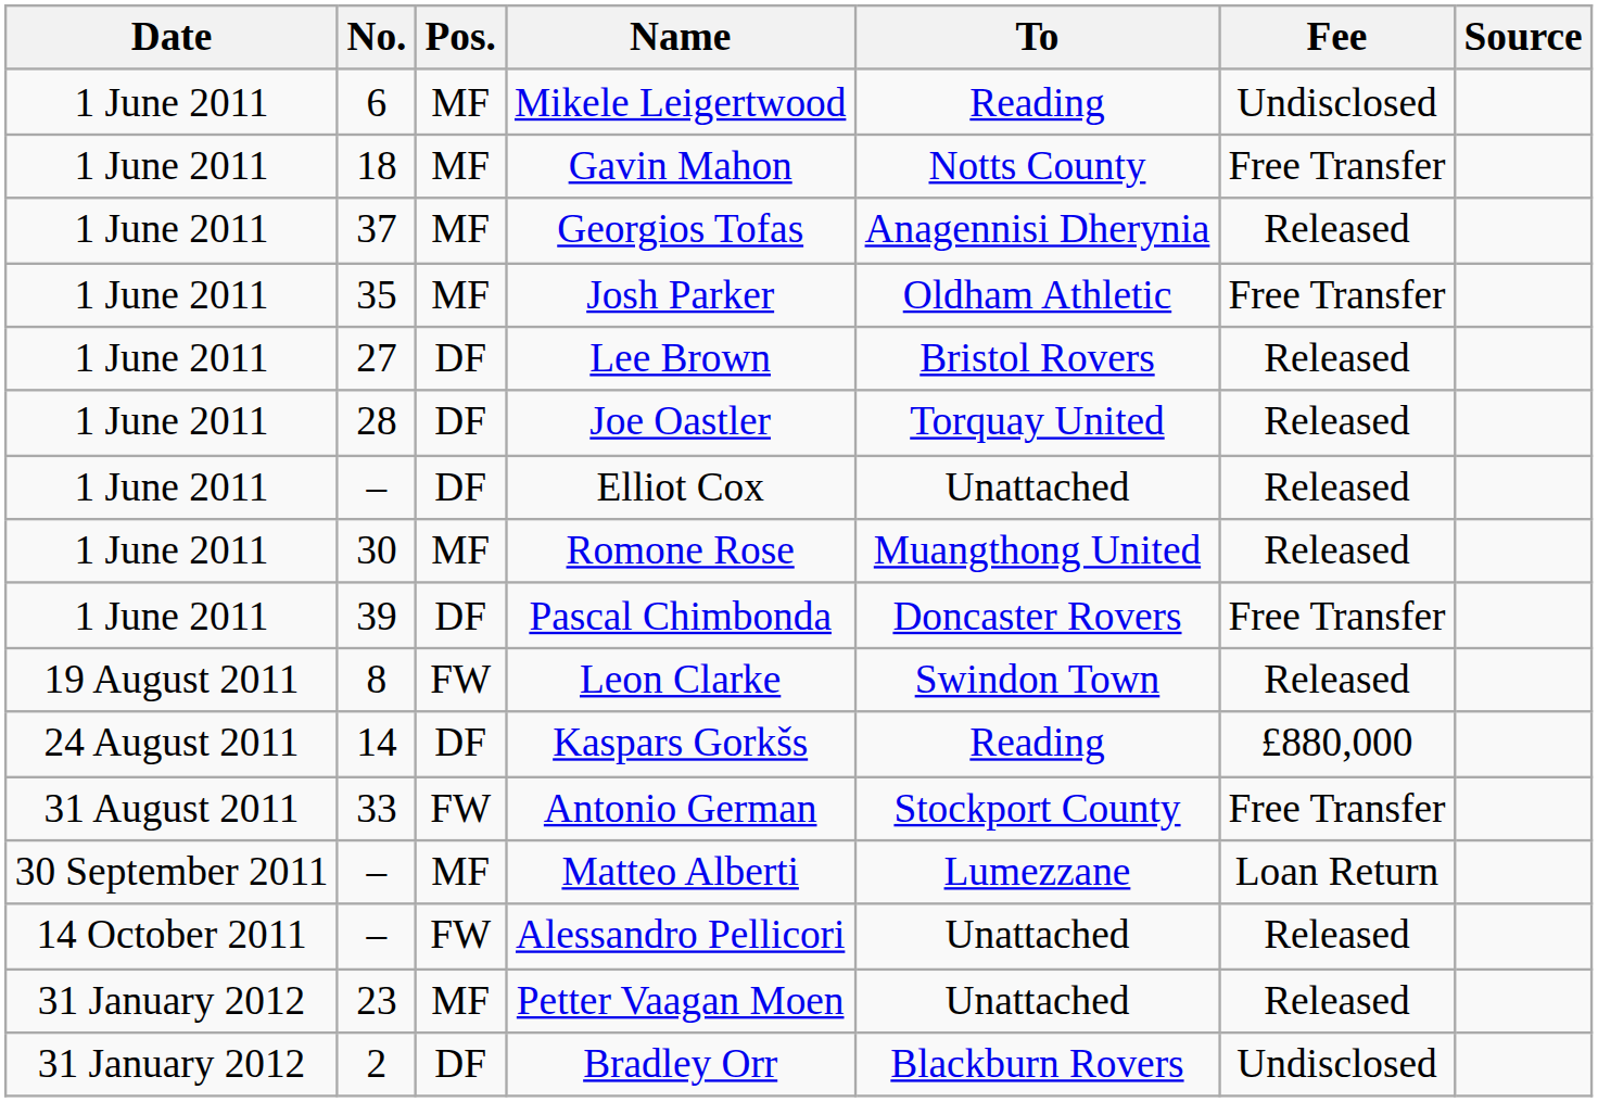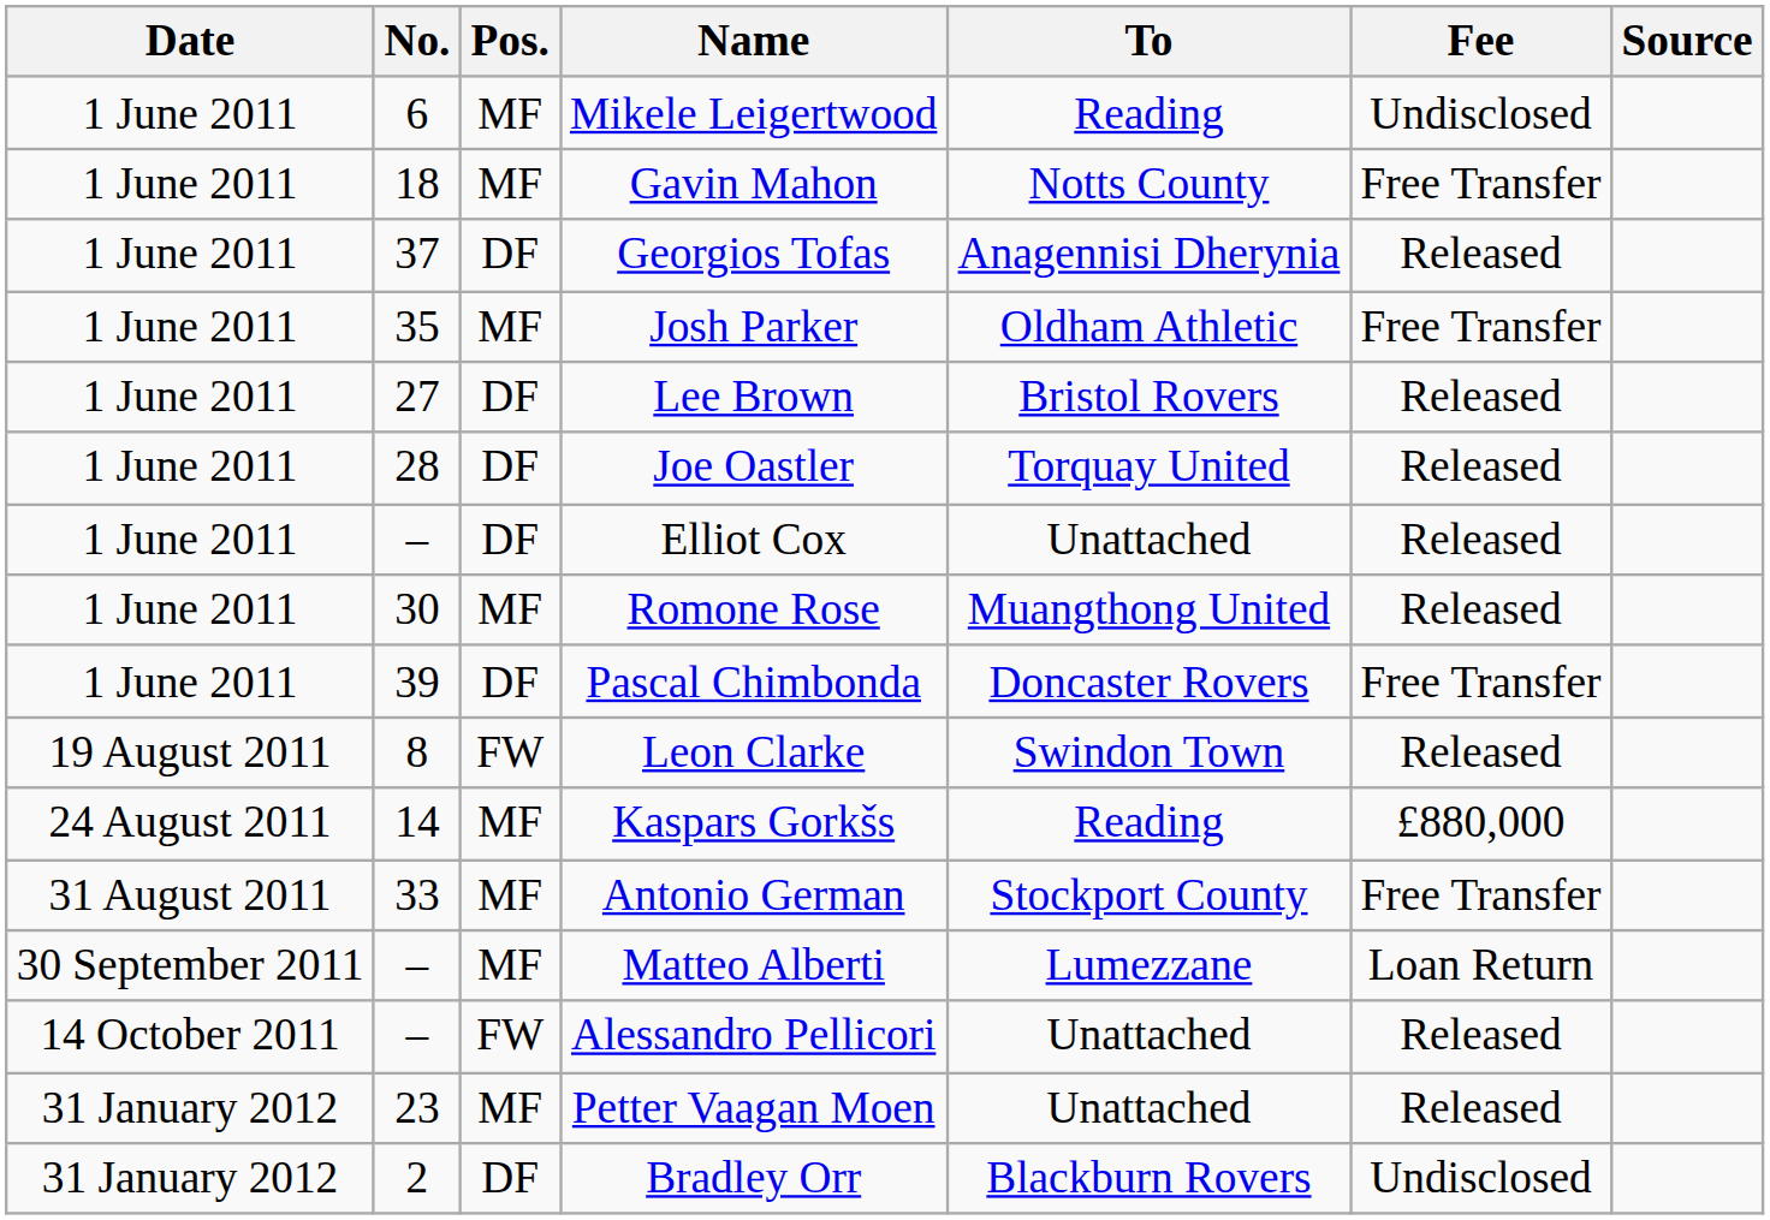 <table class="wikitable" style="text-align:center">
 <tr>
 <th>Date</th>
 <th>No.</th>
 <th>Pos.</th>
 <th>Name</th>
 <th>To</th>
 <th>Fee</th>
 <th>Source</th>
 </tr>
 <tr>
 <td>1 June 2011</td>
 <td>6</td>
 <td>MF</td>
 <td> <a href='#'>Mikele Leigertwood</a></td>
 <td> <a href='#'>Reading</a></td>
 <td>Undisclosed</td>
 <td></td>
 </tr>
 <tr>
 <td>1 June 2011</td>
 <td>18</td>
 <td>MF</td>
 <td> <a href='#'>Gavin Mahon</a></td>
 <td> <a href='#'>Notts County</a></td>
 <td>Free Transfer</td>
 <td></td>
 </tr>
 <tr>
 <td>1 June 2011</td>
 <td>37</td>
-<td>MF</td>
+<td>DF</td>
 <td> <a href='#'>Georgios Tofas</a></td>
 <td> <a href='#'>Anagennisi Dherynia</a></td>
 <td>Released</td>
 <td></td>
 </tr>
 <tr>
 <td>1 June 2011</td>
 <td>35</td>
 <td>MF</td>
 <td> <a href='#'>Josh Parker</a></td>
 <td> <a href='#'>Oldham Athletic</a></td>
 <td>Free Transfer</td>
 <td></td>
 </tr>
 <tr>
 <td>1 June 2011</td>
 <td>27</td>
 <td>DF</td>
 <td> <a href='#'>Lee Brown</a></td>
 <td> <a href='#'>Bristol Rovers</a></td>
 <td>Released</td>
 <td></td>
 </tr>
 <tr>
 <td>1 June 2011</td>
 <td>28</td>
 <td>DF</td>
 <td> <a href='#'>Joe Oastler</a></td>
 <td> <a href='#'>Torquay United</a></td>
 <td>Released</td>
 <td></td>
 </tr>
 <tr>
 <td>1 June 2011</td>
 <td>–</td>
 <td>DF</td>
 <td> Elliot Cox</td>
 <td>Unattached</td>
 <td>Released</td>
 <td></td>
 </tr>
 <tr>
 <td>1 June 2011</td>
 <td>30</td>
 <td>MF</td>
 <td> <a href='#'>Romone Rose</a></td>
 <td> <a href='#'>Muangthong United</a></td>
 <td>Released</td>
 <td></td>
 </tr>
 <tr>
 <td>1 June 2011</td>
 <td>39</td>
 <td>DF</td>
 <td> <a href='#'>Pascal Chimbonda</a></td>
 <td> <a href='#'>Doncaster Rovers</a></td>
 <td>Free Transfer</td>
 <td></td>
 </tr>
 <tr>
 <td>19 August 2011</td>
 <td>8</td>
 <td>FW</td>
 <td> <a href='#'>Leon Clarke</a></td>
 <td> <a href='#'>Swindon Town</a></td>
 <td>Released</td>
 <td></td>
 </tr>
 <tr>
 <td>24 August 2011</td>
 <td>14</td>
-<td>DF</td>
+<td>MF</td>
 <td> <a href='#'>Kaspars Gorkšs</a></td>
 <td> <a href='#'>Reading</a></td>
 <td>£880,000</td>
 <td></td>
 </tr>
 <tr>
 <td>31 August 2011</td>
 <td>33</td>
-<td>FW</td>
+<td>MF</td>
 <td> <a href='#'>Antonio German</a></td>
 <td> <a href='#'>Stockport County</a></td>
 <td>Free Transfer</td>
 <td></td>
 </tr>
 <tr>
 <td>30 September 2011</td>
 <td>–</td>
 <td>MF</td>
 <td> <a href='#'>Matteo Alberti</a></td>
 <td> <a href='#'>Lumezzane</a></td>
 <td>Loan Return</td>
 <td></td>
 </tr>
 <tr>
 <td>14 October 2011</td>
 <td>–</td>
 <td>FW</td>
 <td> <a href='#'>Alessandro Pellicori</a></td>
 <td>Unattached</td>
 <td>Released</td>
 <td></td>
 </tr>
 <tr>
 <td>31 January 2012</td>
 <td>23</td>
 <td>MF</td>
 <td> <a href='#'>Petter Vaagan Moen</a></td>
 <td>Unattached</td>
 <td>Released</td>
 <td></td>
 </tr>
 <tr>
 <td>31 January 2012</td>
 <td>2</td>
 <td>DF</td>
 <td> <a href='#'>Bradley Orr</a></td>
 <td> <a href='#'>Blackburn Rovers</a></td>
 <td>Undisclosed</td>
 <td></td>
 </tr>
 </table>
